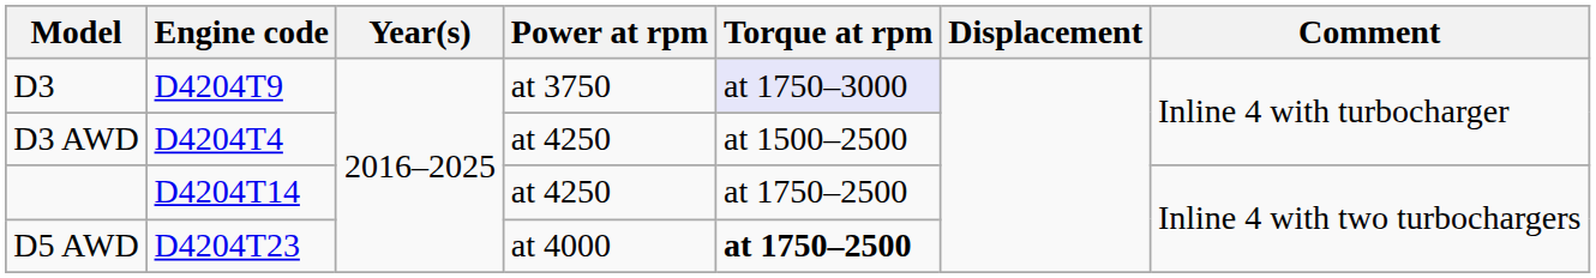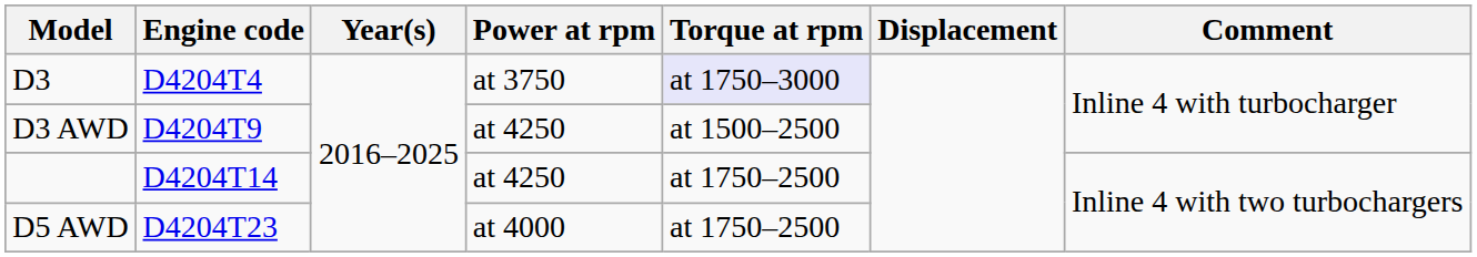 <table class="wikitable collapsible sortable">
 <tr>
 <th>Model</th>
 <th>Engine code</th>
 <th>Year(s)</th>
 <th>Power at rpm</th>
 <th>Torque at rpm</th>
 <th>Displacement</th>
 <th>Comment</th>
 </tr>
 <tr>
 <td>D3</td>
-<td><a href='#'>D4204T9</a></td>
+<td><a href='#'>D4204T4</a></td>
 <td rowspan="4">2016–2025</td>
 <td> at 3750</td>
 <td style="background: lavender;"> at 1750–3000</td>
 <td rowspan="4"></td>
 <td rowspan="2">Inline 4 with turbocharger</td>
 </tr>
 <tr>
 <td>D3 AWD</td>
-<td><a href='#'>D4204T4</a></td>
+<td><a href='#'>D4204T9</a></td>
 <td> at 4250</td>
 <td> at 1500–2500</td>
 </tr>
 <tr>
 <td></td>
 <td><a href='#'>D4204T14</a></td>
 <td> at 4250</td>
 <td> at 1750–2500</td>
 <td rowspan="2">Inline 4 with two turbochargers</td>
 </tr>
 <tr>
 <td>D5 AWD</td>
 <td><a href='#'>D4204T23</a></td>
 <td> at 4000</td>
-<td><strong> at 1750–2500</strong></td>
+<td> at 1750–2500</td>
 </tr>
 </table>
